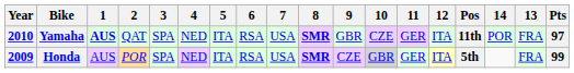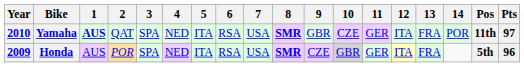 <table class="wikitable" style="text-align:center; font-size:90%">
 <tr>
 <th>Year</th>
 <th>Bike</th>
 <th>1</th>
 <th>2</th>
 <th>3</th>
 <th>4</th>
 <th>5</th>
 <th>6</th>
 <th>7</th>
 <th>8</th>
 <th>9</th>
 <th>10</th>
 <th>11</th>
 <th>12</th>
+<th>13</th>
+<th>14</th>
 <th>Pos</th>
-<th>14</th>
-<th>13</th>
 <th>Pts</th>
 </tr>
 <tr>
 <th><a href='#'>2010</a></th>
 <th><a href='#'>Yamaha</a></th>
 <td style="background:#DFFFDF;"><strong><a href='#'>AUS</a><br></strong></td>
 <td style="background:#DFFFDF;"><a href='#'>QAT</a><br></td>
 <td style="background:#DFFFDF;"><a href='#'>SPA</a><br></td>
 <td style="background:#DFFFDF;"><a href='#'>NED</a><br></td>
 <td style="background:#DFFFDF;"><a href='#'>ITA</a><br></td>
 <td style="background:#DFFFDF;"><a href='#'>RSA</a><br></td>
 <td style="background:#DFFFDF;"><a href='#'>USA</a><br></td>
 <td style="background:#EFCFFF;"><strong><a href='#'>SMR</a></strong><br></td>
 <td style="background:#DFFFDF;"><a href='#'>GBR</a><br></td>
 <td style="background:#EFCFFF;"><a href='#'>CZE</a><br></td>
 <td style="background:#EFCFFF;"><a href='#'>GER</a><br></td>
 <td style="background:#DFFFDF;"><a href='#'>ITA</a><br></td>
+<td style="background:#DFFFDF;"><a href='#'>FRA</a><br></td>
+<td style="background:#DFFFDF;"><a href='#'>POR</a><br></td>
 <th>11th</th>
-<td style="background:#DFFFDF;"><a href='#'>POR</a><br></td>
-<td style="background:#DFFFDF;"><a href='#'>FRA</a><br></td>
 <th>97</th>
 </tr>
 <tr>
 <th><a href='#'>2009</a></th>
 <th><a href='#'>Honda</a></th>
 <td style="background:#EFCFFF;"><a href='#'>AUS</a><br></td>
 <td style="background:#FFDF9F;"><em><a href='#'>POR</a></em><br></td>
 <td style="background:#DFFFDF;"><a href='#'>SPA</a><br></td>
 <td style="background:#EFCFFF;"><a href='#'>NED</a><br></td>
 <td style="background:#DFFFDF;"><a href='#'>ITA</a><br></td>
 <td style="background:#DFFFDF;"><a href='#'>RSA</a><br></td>
 <td style="background:#DFFFDF;"><a href='#'>USA</a><br></td>
 <td style="background:#EFCFFF;"><strong><a href='#'>SMR</a></strong><br></td>
 <td style="background:#EFCFFF;"><a href='#'>CZE</a><br></td>
 <td style="background: lightgrey;"><a href='#'>GBR</a></td>
 <td style="background:#DFFFDF;"><a href='#'>GER</a><br></td>
 <td style="background:#FFFFBF;"><a href='#'>ITA</a><br></td>
+<td style="background:#DFFFDF;"><a href='#'>FRA</a><br></td>
+<td></td>
 <th>5th</th>
-<td></td>
-<td style="background:#DFFFDF;"><a href='#'>FRA</a><br></td>
-<th>99</th>
+<th>96</th>
 </tr>
 </table>
